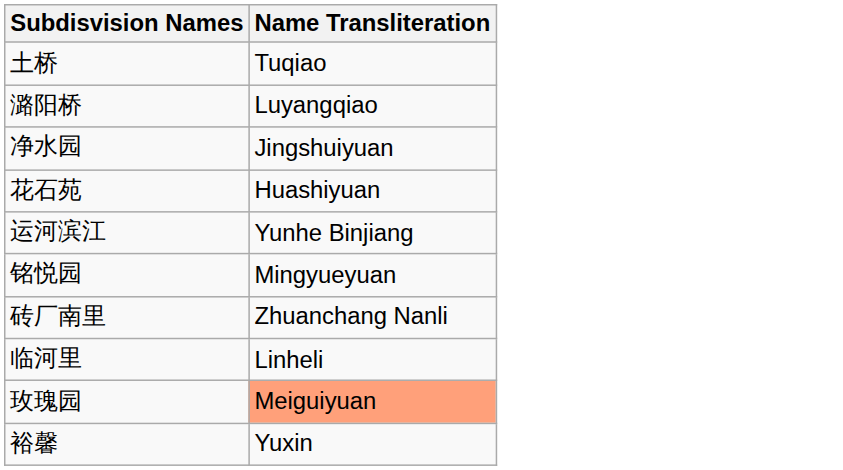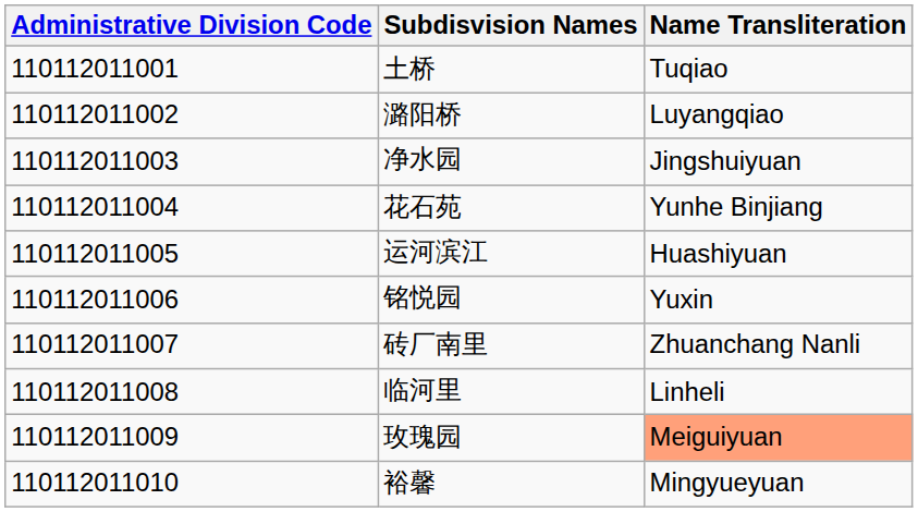 <table class="wikitable sortable">
 <tr>
+<th><a href='#'>Administrative Division Code</a></th>
 <th>Subdisvision Names</th>
 <th>Name Transliteration</th>
 </tr>
 <tr>
+<td>110112011001</td>
 <td>土桥</td>
 <td>Tuqiao</td>
 </tr>
 <tr>
+<td>110112011002</td>
 <td>潞阳桥</td>
 <td>Luyangqiao</td>
 </tr>
 <tr>
+<td>110112011003</td>
 <td>净水园</td>
 <td>Jingshuiyuan</td>
 </tr>
 <tr>
+<td>110112011004</td>
 <td>花石苑</td>
+<td>Yunhe Binjiang</td>
+</tr>
+<tr>
+<td>110112011005</td>
+<td>运河滨江</td>
 <td>Huashiyuan</td>
 </tr>
 <tr>
-<td>运河滨江</td>
-<td>Yunhe Binjiang</td>
+<td>110112011006</td>
+<td>铭悦园</td>
+<td>Yuxin</td>
 </tr>
 <tr>
-<td>铭悦园</td>
-<td>Mingyueyuan</td>
-</tr>
-<tr>
+<td>110112011007</td>
 <td>砖厂南里</td>
 <td>Zhuanchang Nanli</td>
 </tr>
 <tr>
+<td>110112011008</td>
 <td>临河里</td>
 <td>Linheli</td>
 </tr>
 <tr>
+<td>110112011009</td>
 <td>玫瑰园</td>
 <td style="background: lightsalmon;">Meiguiyuan</td>
 </tr>
 <tr>
+<td>110112011010</td>
 <td>裕馨</td>
-<td>Yuxin</td>
+<td>Mingyueyuan</td>
 </tr>
 </table>
